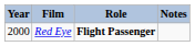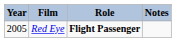 <table class="wikitable" style="font-size:95%;">
 <tr>
 <th style="background:#B0C4DE;">Year</th>
 <th style="background:#B0C4DE;">Film</th>
 <th style="background:#B0C4DE;">Role</th>
 <th style="background:#B0C4DE;">Notes</th>
 </tr>
 <tr>
-<td>2000</td>
+<td>2005</td>
 <td><em><a href='#'>Red Eye</a></em></td>
 <td><strong>Flight Passenger</strong></td>
 <td></td>
 </tr>
 </table>
